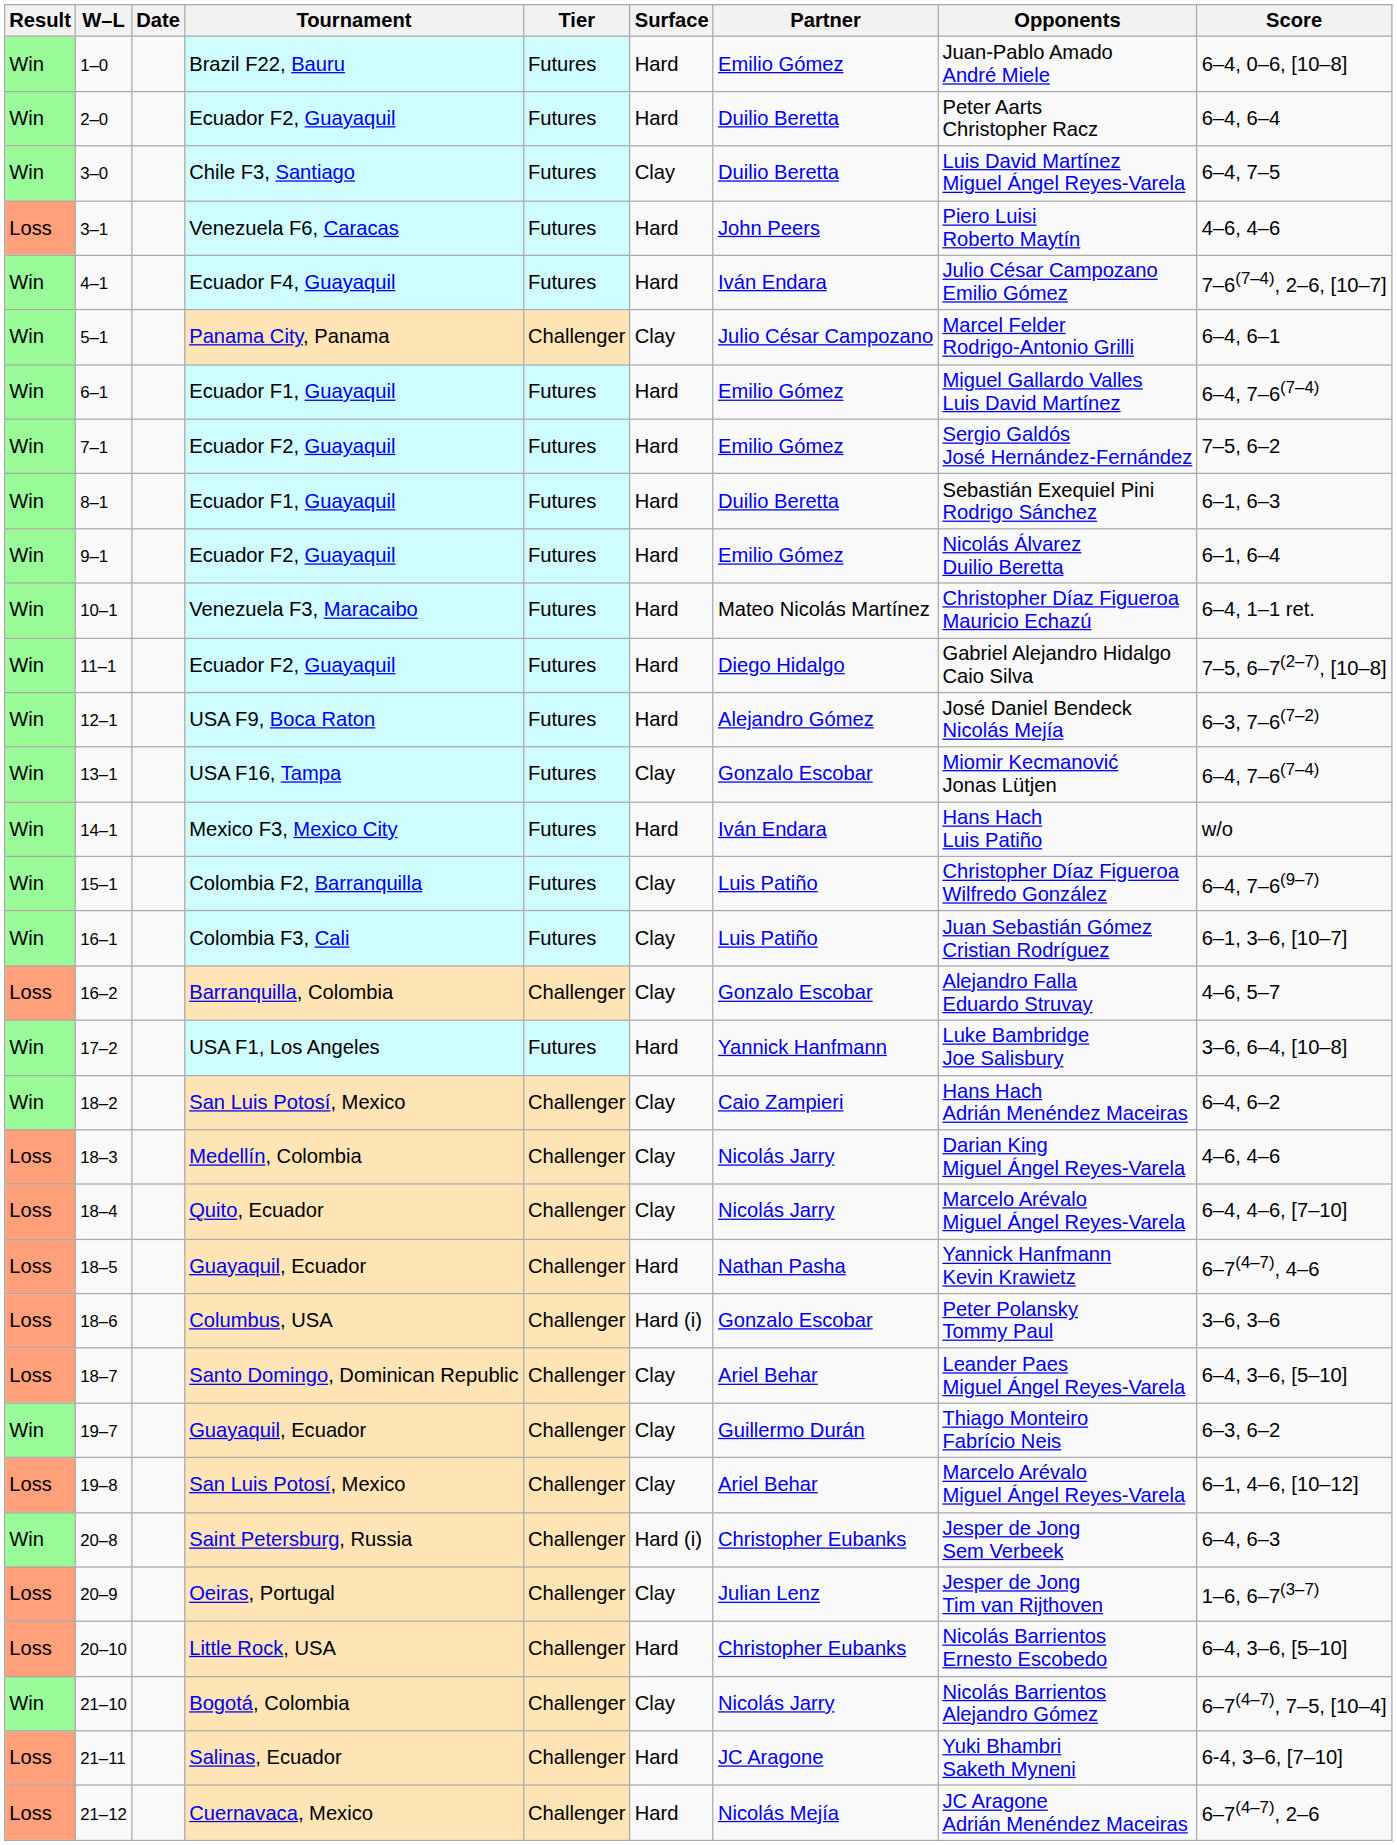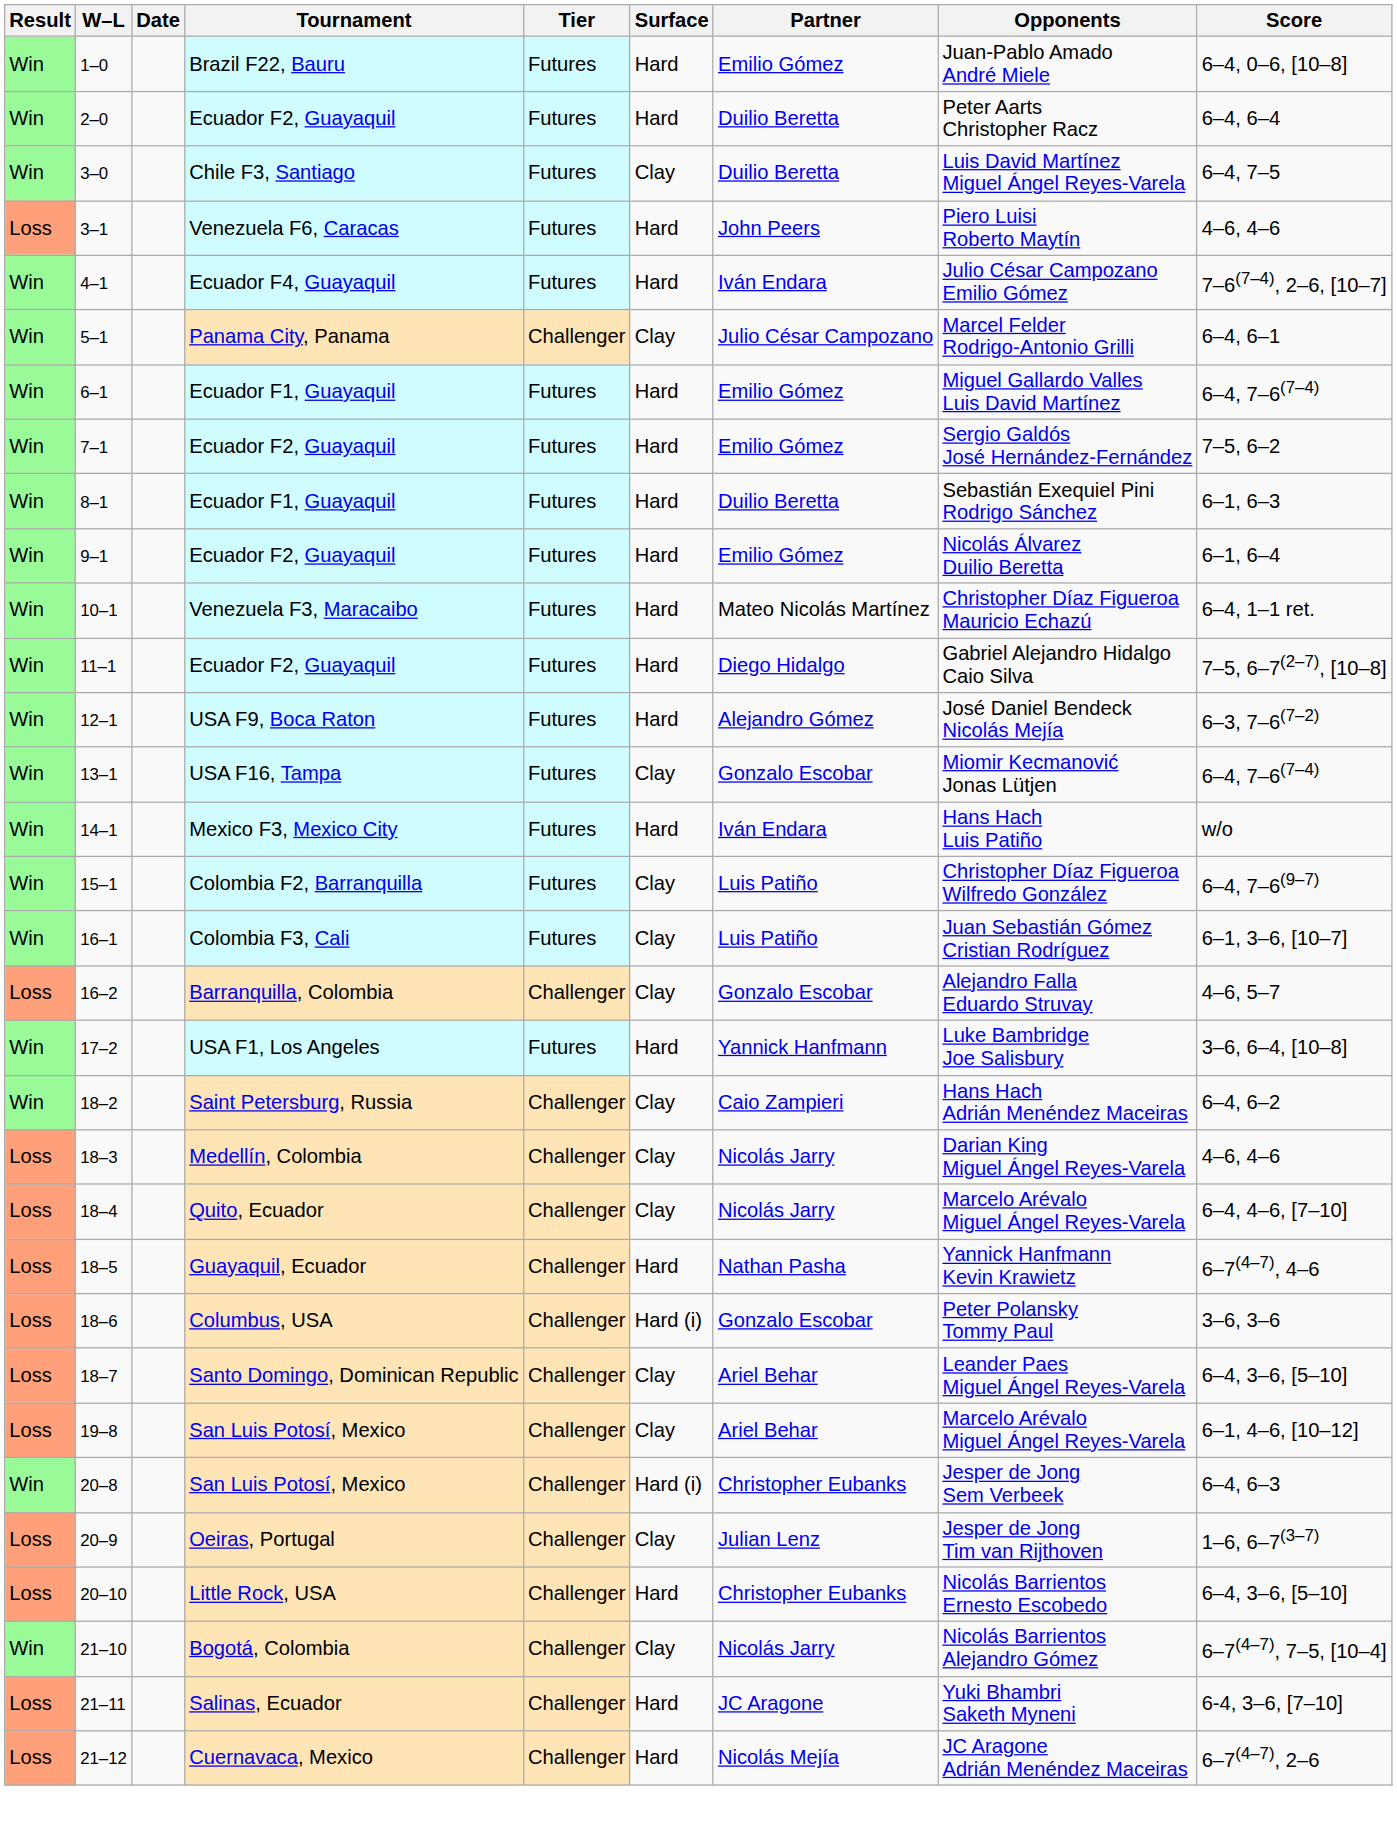 <table class="sortable wikitable">
 <tr>
 <th>Result</th>
 <th class=unsortable>W–L</th>
 <th>Date</th>
 <th>Tournament</th>
 <th>Tier</th>
 <th>Surface</th>
 <th>Partner</th>
 <th>Opponents</th>
 <th class=unsortable>Score</th>
 </tr>
 <tr>
 <td bgcolor=98fb98>Win</td>
 <td><small>1–0</small></td>
 <td></td>
 <td style=background:#cffcff>Brazil F22, <a href='#'>Bauru</a></td>
 <td style=background:#cffcff>Futures</td>
 <td>Hard</td>
 <td> <a href='#'>Emilio Gómez</a></td>
 <td> Juan-Pablo Amado<br> <a href='#'>André Miele</a></td>
 <td>6–4, 0–6, [10–8]</td>
 </tr>
 <tr>
 <td bgcolor=98fb98>Win</td>
 <td><small>2–0</small></td>
 <td></td>
 <td style=background:#cffcff>Ecuador F2, <a href='#'>Guayaquil</a></td>
 <td style=background:#cffcff>Futures</td>
 <td>Hard</td>
 <td> <a href='#'>Duilio Beretta</a></td>
 <td> Peter Aarts<br> Christopher Racz</td>
 <td>6–4, 6–4</td>
 </tr>
 <tr>
 <td bgcolor=98fb98>Win</td>
 <td><small>3–0</small></td>
 <td></td>
 <td style=background:#cffcff>Chile F3, <a href='#'>Santiago</a></td>
 <td style=background:#cffcff>Futures</td>
 <td>Clay</td>
 <td> <a href='#'>Duilio Beretta</a></td>
 <td> <a href='#'>Luis David Martínez</a><br> <a href='#'>Miguel Ángel Reyes-Varela</a></td>
 <td>6–4, 7–5</td>
 </tr>
 <tr>
 <td bgcolor=FFA07A>Loss</td>
 <td><small>3–1</small></td>
 <td></td>
 <td style=background:#cffcff>Venezuela F6, <a href='#'>Caracas</a></td>
 <td style=background:#cffcff>Futures</td>
 <td>Hard</td>
 <td> <a href='#'>John Peers</a></td>
 <td> <a href='#'>Piero Luisi</a><br> <a href='#'>Roberto Maytín</a></td>
 <td>4–6, 4–6</td>
 </tr>
 <tr>
 <td bgcolor=98fb98>Win</td>
 <td><small>4–1</small></td>
 <td></td>
 <td bgcolor=cffcff>Ecuador F4, <a href='#'>Guayaquil</a></td>
 <td bgcolor=cffcff>Futures</td>
 <td>Hard</td>
 <td> <a href='#'>Iván Endara</a></td>
 <td> <a href='#'>Julio César Campozano</a><br> <a href='#'>Emilio Gómez</a></td>
 <td>7–6<sup>(7–4)</sup>, 2–6, [10–7]</td>
 </tr>
 <tr>
 <td bgcolor=98fb98>Win</td>
 <td><small>5–1</small></td>
 <td><a href='#'></a></td>
 <td style=background:moccasin><a href='#'>Panama City</a>, Panama</td>
 <td style=background:moccasin>Challenger</td>
 <td>Clay</td>
 <td> <a href='#'>Julio César Campozano</a></td>
 <td> <a href='#'>Marcel Felder</a><br> <a href='#'>Rodrigo-Antonio Grilli</a></td>
 <td>6–4, 6–1</td>
 </tr>
 <tr>
 <td bgcolor=98fb98>Win</td>
 <td><small>6–1</small></td>
 <td></td>
 <td bgcolor=cffcff>Ecuador F1, <a href='#'>Guayaquil</a></td>
 <td bgcolor=cffcff>Futures</td>
 <td>Hard</td>
 <td> <a href='#'>Emilio Gómez</a></td>
 <td> <a href='#'>Miguel Gallardo Valles</a><br> <a href='#'>Luis David Martínez</a></td>
 <td>6–4, 7–6<sup>(7–4)</sup></td>
 </tr>
 <tr>
 <td bgcolor=98fb98>Win</td>
 <td><small>7–1</small></td>
 <td></td>
 <td bgcolor=cffcff>Ecuador F2, <a href='#'>Guayaquil</a></td>
 <td bgcolor=cffcff>Futures</td>
 <td>Hard</td>
 <td> <a href='#'>Emilio Gómez</a></td>
 <td> <a href='#'>Sergio Galdós</a><br> <a href='#'>José Hernández-Fernández</a></td>
 <td>7–5, 6–2</td>
 </tr>
 <tr>
 <td bgcolor=98fb98>Win</td>
 <td><small>8–1</small></td>
 <td></td>
 <td bgcolor=cffcff>Ecuador F1, <a href='#'>Guayaquil</a></td>
 <td bgcolor=cffcff>Futures</td>
 <td>Hard</td>
 <td> <a href='#'>Duilio Beretta</a></td>
 <td> Sebastián Exequiel Pini<br> <a href='#'>Rodrigo Sánchez</a></td>
 <td>6–1, 6–3</td>
 </tr>
 <tr>
 <td bgcolor=98fb98>Win</td>
 <td><small>9–1</small></td>
 <td></td>
 <td bgcolor=cffcff>Ecuador F2, <a href='#'>Guayaquil</a></td>
 <td bgcolor=cffcff>Futures</td>
 <td>Hard</td>
 <td> <a href='#'>Emilio Gómez</a></td>
 <td> <a href='#'>Nicolás Álvarez</a><br> <a href='#'>Duilio Beretta</a></td>
 <td>6–1, 6–4</td>
 </tr>
 <tr>
 <td bgcolor=98FB98>Win</td>
 <td><small>10–1</small></td>
 <td></td>
 <td style=background:#cffcff>Venezuela F3, <a href='#'>Maracaibo</a></td>
 <td style=background:#cffcff>Futures</td>
 <td>Hard</td>
 <td> Mateo Nicolás Martínez</td>
 <td> <a href='#'>Christopher Díaz Figueroa</a><br> <a href='#'>Mauricio Echazú</a></td>
 <td>6–4, 1–1 ret.</td>
 </tr>
 <tr>
 <td bgcolor=98FB98>Win</td>
 <td><small>11–1</small></td>
 <td></td>
 <td style=background:#cffcff>Ecuador F2, <a href='#'>Guayaquil</a></td>
 <td style=background:#cffcff>Futures</td>
 <td>Hard</td>
 <td> <a href='#'>Diego Hidalgo</a></td>
 <td> Gabriel Alejandro Hidalgo<br> Caio Silva</td>
 <td>7–5, 6–7<sup>(2–7)</sup>, [10–8]</td>
 </tr>
 <tr>
 <td bgcolor=98FB98>Win</td>
 <td><small>12–1</small></td>
 <td></td>
 <td style=background:#cffcff>USA F9, <a href='#'>Boca Raton</a></td>
 <td style=background:#cffcff>Futures</td>
 <td>Hard</td>
 <td> <a href='#'>Alejandro Gómez</a></td>
 <td> José Daniel Bendeck<br> <a href='#'>Nicolás Mejía</a></td>
 <td>6–3, 7–6<sup>(7–2)</sup></td>
 </tr>
 <tr>
 <td bgcolor=98fb98>Win</td>
 <td><small>13–1</small></td>
 <td></td>
 <td style=background:#cffcff>USA F16, <a href='#'>Tampa</a></td>
 <td style=background:#cffcff>Futures</td>
 <td>Clay</td>
 <td> <a href='#'>Gonzalo Escobar</a></td>
 <td> <a href='#'>Miomir Kecmanović</a><br> Jonas Lütjen</td>
 <td>6–4, 7–6<sup>(7–4)</sup></td>
 </tr>
 <tr>
 <td bgcolor=98fb98>Win</td>
 <td><small>14–1</small></td>
 <td></td>
 <td bgcolor=cffcff>Mexico F3, <a href='#'>Mexico City</a></td>
 <td bgcolor=cffcff>Futures</td>
 <td>Hard</td>
 <td> <a href='#'>Iván Endara</a></td>
 <td> <a href='#'>Hans Hach</a><br> <a href='#'>Luis Patiño</a></td>
 <td>w/o</td>
 </tr>
 <tr>
 <td bgcolor=98fb98>Win</td>
 <td><small>15–1</small></td>
 <td></td>
 <td bgcolor=cffcff>Colombia F2, <a href='#'>Barranquilla</a></td>
 <td bgcolor=cffcff>Futures</td>
 <td>Clay</td>
 <td> <a href='#'>Luis Patiño</a></td>
 <td> <a href='#'>Christopher Díaz Figueroa</a><br> <a href='#'>Wilfredo González</a></td>
 <td>6–4, 7–6<sup>(9–7)</sup></td>
 </tr>
 <tr>
 <td bgcolor=98fb98>Win</td>
 <td><small>16–1</small></td>
 <td></td>
 <td bgcolor=cffcff>Colombia F3, <a href='#'>Cali</a></td>
 <td bgcolor=cffcff>Futures</td>
 <td>Clay</td>
 <td> <a href='#'>Luis Patiño</a></td>
 <td> <a href='#'>Juan Sebastián Gómez</a><br> <a href='#'>Cristian Rodríguez</a></td>
 <td>6–1, 3–6, [10–7]</td>
 </tr>
 <tr>
 <td bgcolor=ffa07a>Loss</td>
 <td><small>16–2</small></td>
 <td><a href='#'></a></td>
 <td style=background:moccasin><a href='#'>Barranquilla</a>, Colombia</td>
 <td style=background:moccasin>Challenger</td>
 <td>Clay</td>
 <td> <a href='#'>Gonzalo Escobar</a></td>
 <td> <a href='#'>Alejandro Falla</a><br> <a href='#'>Eduardo Struvay</a></td>
 <td>4–6, 5–7</td>
 </tr>
 <tr>
 <td bgcolor=98FB98>Win</td>
 <td><small>17–2</small></td>
 <td></td>
 <td bgcolor=cffcff>USA F1, Los Angeles</td>
 <td bgcolor=cffcff>Futures</td>
 <td>Hard</td>
 <td> <a href='#'>Yannick Hanfmann</a></td>
 <td> <a href='#'>Luke Bambridge</a><br> <a href='#'>Joe Salisbury</a></td>
 <td>3–6, 6–4, [10–8]</td>
 </tr>
 <tr>
 <td bgcolor=98FB98>Win</td>
 <td><small>18–2</small></td>
 <td><a href='#'></a></td>
-<td style=background:moccasin><a href='#'>San Luis Potosí</a>, Mexico</td>
+<td style=background:moccasin><a href='#'>Saint Petersburg</a>, Russia</td>
 <td style=background:moccasin>Challenger</td>
 <td>Clay</td>
 <td> <a href='#'>Caio Zampieri</a></td>
 <td> <a href='#'>Hans Hach</a><br> <a href='#'>Adrián Menéndez Maceiras</a></td>
 <td>6–4, 6–2</td>
 </tr>
 <tr>
 <td bgcolor=ffa07a>Loss</td>
 <td><small>18–3</small></td>
 <td><a href='#'></a></td>
 <td style=background:moccasin><a href='#'>Medellín</a>, Colombia</td>
 <td style=background:moccasin>Challenger</td>
 <td>Clay</td>
 <td> <a href='#'>Nicolás Jarry</a></td>
 <td> <a href='#'>Darian King</a><br> <a href='#'>Miguel Ángel Reyes-Varela</a></td>
 <td>4–6, 4–6</td>
 </tr>
 <tr>
 <td bgcolor=ffa07a>Loss</td>
 <td><small>18–4</small></td>
 <td><a href='#'></a></td>
 <td style=background:moccasin><a href='#'>Quito</a>, Ecuador</td>
 <td style=background:moccasin>Challenger</td>
 <td>Clay</td>
 <td> <a href='#'>Nicolás Jarry</a></td>
 <td> <a href='#'>Marcelo Arévalo</a><br> <a href='#'>Miguel Ángel Reyes-Varela</a></td>
 <td>6–4, 4–6, [7–10]</td>
 </tr>
 <tr>
 <td bgcolor=FFA07A>Loss</td>
 <td><small>18–5</small></td>
 <td><a href='#'></a></td>
 <td style=background:moccasin><a href='#'>Guayaquil</a>, Ecuador</td>
 <td style=background:moccasin>Challenger</td>
 <td>Hard</td>
 <td> <a href='#'>Nathan Pasha</a></td>
 <td> <a href='#'>Yannick Hanfmann</a><br> <a href='#'>Kevin Krawietz</a></td>
 <td>6–7<sup>(4–7)</sup>, 4–6</td>
 </tr>
 <tr>
 <td bgcolor=ffa07a>Loss</td>
 <td><small>18–6</small></td>
 <td><a href='#'></a></td>
 <td style=background:moccasin><a href='#'>Columbus</a>, USA</td>
 <td style=background:moccasin>Challenger</td>
 <td>Hard (i)</td>
 <td> <a href='#'>Gonzalo Escobar</a></td>
 <td> <a href='#'>Peter Polansky</a><br> <a href='#'>Tommy Paul</a></td>
 <td>3–6, 3–6</td>
 </tr>
 <tr>
 <td bgcolor=FFA07A>Loss</td>
 <td><small>18–7</small></td>
 <td><a href='#'></a></td>
 <td style=background:moccasin><a href='#'>Santo Domingo</a>, Dominican Republic</td>
 <td style=background:moccasin>Challenger</td>
 <td>Clay</td>
 <td> <a href='#'>Ariel Behar</a></td>
 <td> <a href='#'>Leander Paes</a><br> <a href='#'>Miguel Ángel Reyes-Varela</a></td>
 <td>6–4, 3–6, [5–10]</td>
 </tr>
 <tr>
-<td bgcolor=98fb98>Win</td>
-<td><small>19–7</small></td>
-<td><a href='#'></a></td>
-<td style=background:moccasin><a href='#'>Guayaquil</a>, Ecuador</td>
-<td style=background:moccasin>Challenger</td>
-<td>Clay</td>
-<td> <a href='#'>Guillermo Durán</a></td>
-<td> <a href='#'>Thiago Monteiro</a><br> <a href='#'>Fabrício Neis</a></td>
-<td>6–3, 6–2</td>
-</tr>
-<tr>
 <td bgcolor=FFA07A>Loss</td>
 <td><small>19–8</small></td>
 <td><a href='#'></a></td>
 <td style=background:moccasin><a href='#'>San Luis Potosí</a>, Mexico</td>
 <td style=background:moccasin>Challenger</td>
 <td>Clay</td>
 <td> <a href='#'>Ariel Behar</a></td>
 <td> <a href='#'>Marcelo Arévalo</a><br> <a href='#'>Miguel Ángel Reyes-Varela</a></td>
 <td>6–1, 4–6, [10–12]</td>
 </tr>
 <tr>
 <td bgcolor=98FB98>Win</td>
 <td><small>20–8</small></td>
 <td><a href='#'></a></td>
-<td style=background:moccasin><a href='#'>Saint Petersburg</a>, Russia</td>
+<td style=background:moccasin><a href='#'>San Luis Potosí</a>, Mexico</td>
 <td style=background:moccasin>Challenger</td>
 <td>Hard (i)</td>
 <td> <a href='#'>Christopher Eubanks</a></td>
 <td> <a href='#'>Jesper de Jong</a><br> <a href='#'>Sem Verbeek</a></td>
 <td>6–4, 6–3</td>
 </tr>
 <tr>
 <td bgcolor=FFA07A>Loss</td>
 <td><small>20–9</small></td>
 <td><a href='#'></a></td>
 <td style=background:moccasin><a href='#'>Oeiras</a>, Portugal</td>
 <td style=background:moccasin>Challenger</td>
 <td>Clay</td>
 <td> <a href='#'>Julian Lenz</a></td>
 <td> <a href='#'>Jesper de Jong</a><br> <a href='#'>Tim van Rijthoven</a></td>
 <td>1–6, 6–7<sup>(3–7)</sup></td>
 </tr>
 <tr>
 <td bgcolor=FFA07A>Loss</td>
 <td><small>20–10</small></td>
 <td><a href='#'></a></td>
 <td style=background:moccasin><a href='#'>Little Rock</a>, USA</td>
 <td style=background:moccasin>Challenger</td>
 <td>Hard</td>
 <td> <a href='#'>Christopher Eubanks</a></td>
 <td> <a href='#'>Nicolás Barrientos</a><br> <a href='#'>Ernesto Escobedo</a></td>
 <td>6–4, 3–6, [5–10]</td>
 </tr>
 <tr>
 <td bgcolor=98FB98>Win</td>
 <td><small>21–10</small></td>
 <td><a href='#'></a></td>
 <td style=background:moccasin><a href='#'>Bogotá</a>, Colombia</td>
 <td style=background:moccasin>Challenger</td>
 <td>Clay</td>
 <td> <a href='#'>Nicolás Jarry</a></td>
 <td> <a href='#'>Nicolás Barrientos</a><br> <a href='#'>Alejandro Gómez</a></td>
 <td>6–7<sup>(4–7)</sup>, 7–5, [10–4]</td>
 </tr>
 <tr>
 <td bgcolor=FFA07A>Loss</td>
 <td><small>21–11</small></td>
 <td><a href='#'></a></td>
 <td style=background:moccasin><a href='#'>Salinas</a>, Ecuador</td>
 <td style=background:moccasin>Challenger</td>
 <td>Hard</td>
 <td> <a href='#'>JC Aragone</a></td>
 <td> <a href='#'>Yuki Bhambri</a><br> <a href='#'>Saketh Myneni</a></td>
 <td>6-4, 3–6, [7–10]</td>
 </tr>
 <tr>
 <td bgcolor=FFA07A>Loss</td>
 <td><small>21–12</small></td>
 <td><a href='#'></a></td>
 <td style=background:moccasin><a href='#'>Cuernavaca</a>, Mexico</td>
 <td style=background:moccasin>Challenger</td>
 <td>Hard</td>
 <td> <a href='#'>Nicolás Mejía</a></td>
 <td> <a href='#'>JC Aragone</a><br> <a href='#'>Adrián Menéndez Maceiras</a></td>
 <td>6–7<sup>(4–7)</sup>, 2–6</td>
 </tr>
 </table>
